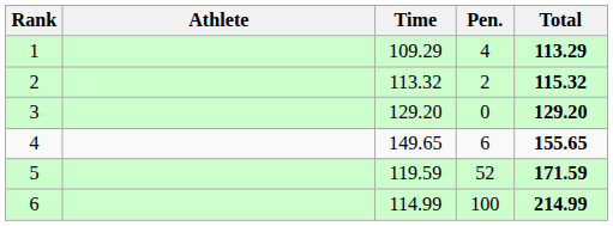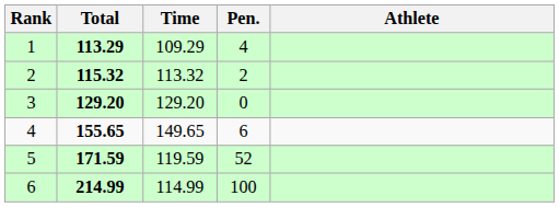 <table class=wikitable style="text-align:center">
 <tr>
 <th width=40>Rank</th>
-<th width=250>Athlete</th>
+<th width=70>Total</th>
 <th width=60>Time</th>
 <th width=40>Pen.</th>
-<th width=70>Total</th>
+<th width=250>Athlete</th>
 </tr>
 <tr bgcolor="ccffcc">
 <td>1</td>
-<td align=left></td>
+<td><strong>113.29</strong></td>
 <td>109.29</td>
 <td>4</td>
-<td><strong>113.29</strong></td>
+<td align=left></td>
 </tr>
 <tr bgcolor="ccffcc">
 <td>2</td>
-<td align=left></td>
+<td><strong>115.32</strong></td>
 <td>113.32</td>
 <td>2</td>
-<td><strong>115.32</strong></td>
+<td align=left></td>
 </tr>
 <tr bgcolor="ccffcc">
 <td>3</td>
-<td align=left></td>
+<td><strong>129.20</strong></td>
 <td>129.20</td>
 <td>0</td>
-<td><strong>129.20</strong></td>
+<td align=left></td>
 </tr>
 <tr>
 <td>4</td>
-<td align=left></td>
+<td><strong>155.65</strong></td>
 <td>149.65</td>
 <td>6</td>
-<td><strong>155.65</strong></td>
+<td align=left></td>
 </tr>
 <tr bgcolor="ccffcc">
 <td>5</td>
-<td align=left></td>
+<td><strong>171.59</strong></td>
 <td>119.59</td>
 <td>52</td>
-<td><strong>171.59</strong></td>
+<td align=left></td>
 </tr>
 <tr bgcolor="ccffcc">
 <td>6</td>
-<td align=left></td>
+<td><strong>214.99</strong></td>
 <td>114.99</td>
 <td>100</td>
-<td><strong>214.99</strong></td>
+<td align=left></td>
 </tr>
 </table>
